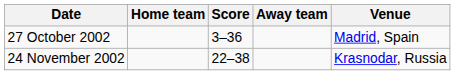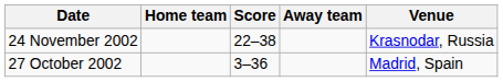 <table class="wikitable">
 <tr>
 <th>Date</th>
 <th>Home team</th>
 <th>Score</th>
 <th>Away team</th>
 <th>Venue</th>
 </tr>
 <tr>
+<td>24 November 2002</td>
+<td></td>
+<td>22–38</td>
+<td><strong></strong></td>
+<td><a href='#'>Krasnodar</a>, Russia</td>
+</tr>
+<tr>
 <td>27 October 2002</td>
 <td></td>
 <td>3–36</td>
 <td><strong></strong></td>
 <td><a href='#'>Madrid</a>, Spain</td>
 </tr>
-<tr>
-<td>24 November 2002</td>
-<td></td>
-<td>22–38</td>
-<td><strong></strong></td>
-<td><a href='#'>Krasnodar</a>, Russia</td>
-</tr>
 </table>
